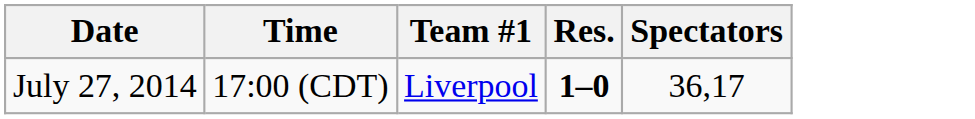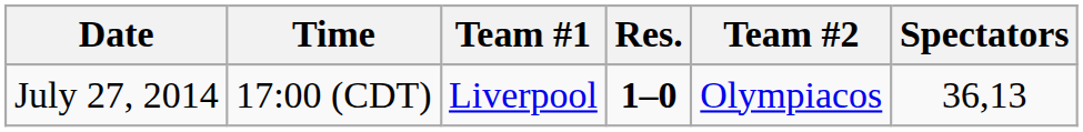 <table class="wikitable">
 <tr>
 <th>Date</th>
 <th>Time</th>
 <th>Team #1</th>
 <th>Res.</th>
+<th>Team #2</th>
 <th>Spectators</th>
 </tr>
 <tr>
 <td>July 27, 2014</td>
 <td>17:00 (CDT)</td>
 <td><a href='#'>Liverpool</a></td>
 <td style="text-align:center;"><strong>1–0</strong></td>
-<td style="text-align:center;">36,17</td>
+<td><a href='#'>Olympiacos</a></td>
+<td style="text-align:center;">36,13</td>
 </tr>
 </table>
